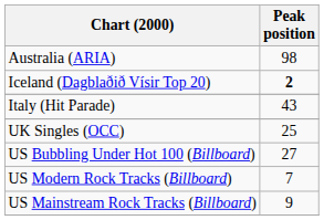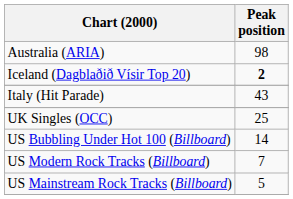 <table class="wikitable sortable">
 <tr>
 <th>Chart (2000)</th>
 <th>Peak<br>position</th>
 </tr>
 <tr>
 <td>Australia (<a href='#'>ARIA</a>)</td>
 <td align="center">98</td>
 </tr>
 <tr>
 <td>Iceland (<a href='#'>Dagblaðið Vísir Top 20</a>)</td>
 <td align="center"><strong>2</strong></td>
 </tr>
 <tr>
 </tr>
 <tr>
 <td>Italy (Hit Parade)</td>
 <td align="center">43</td>
 </tr>
 <tr>
 </tr>
 <tr>
 </tr>
 <tr>
 <td>UK Singles (<a href='#'>OCC</a>)</td>
 <td align="center">25</td>
 </tr>
 <tr>
 <td>US <a href='#'>Bubbling Under Hot 100</a> (<em><a href='#'>Billboard</a></em>)</td>
-<td align="center">27</td>
+<td align="center">14</td>
 </tr>
 <tr>
 <td>US <a href='#'>Modern Rock Tracks</a> (<em><a href='#'>Billboard</a></em>)</td>
 <td align="center">7</td>
 </tr>
 <tr>
 <td>US <a href='#'>Mainstream Rock Tracks</a> (<em><a href='#'>Billboard</a></em>)</td>
-<td align="center">9</td>
+<td align="center">5</td>
 </tr>
 <tr>
 </tr>
 </table>
